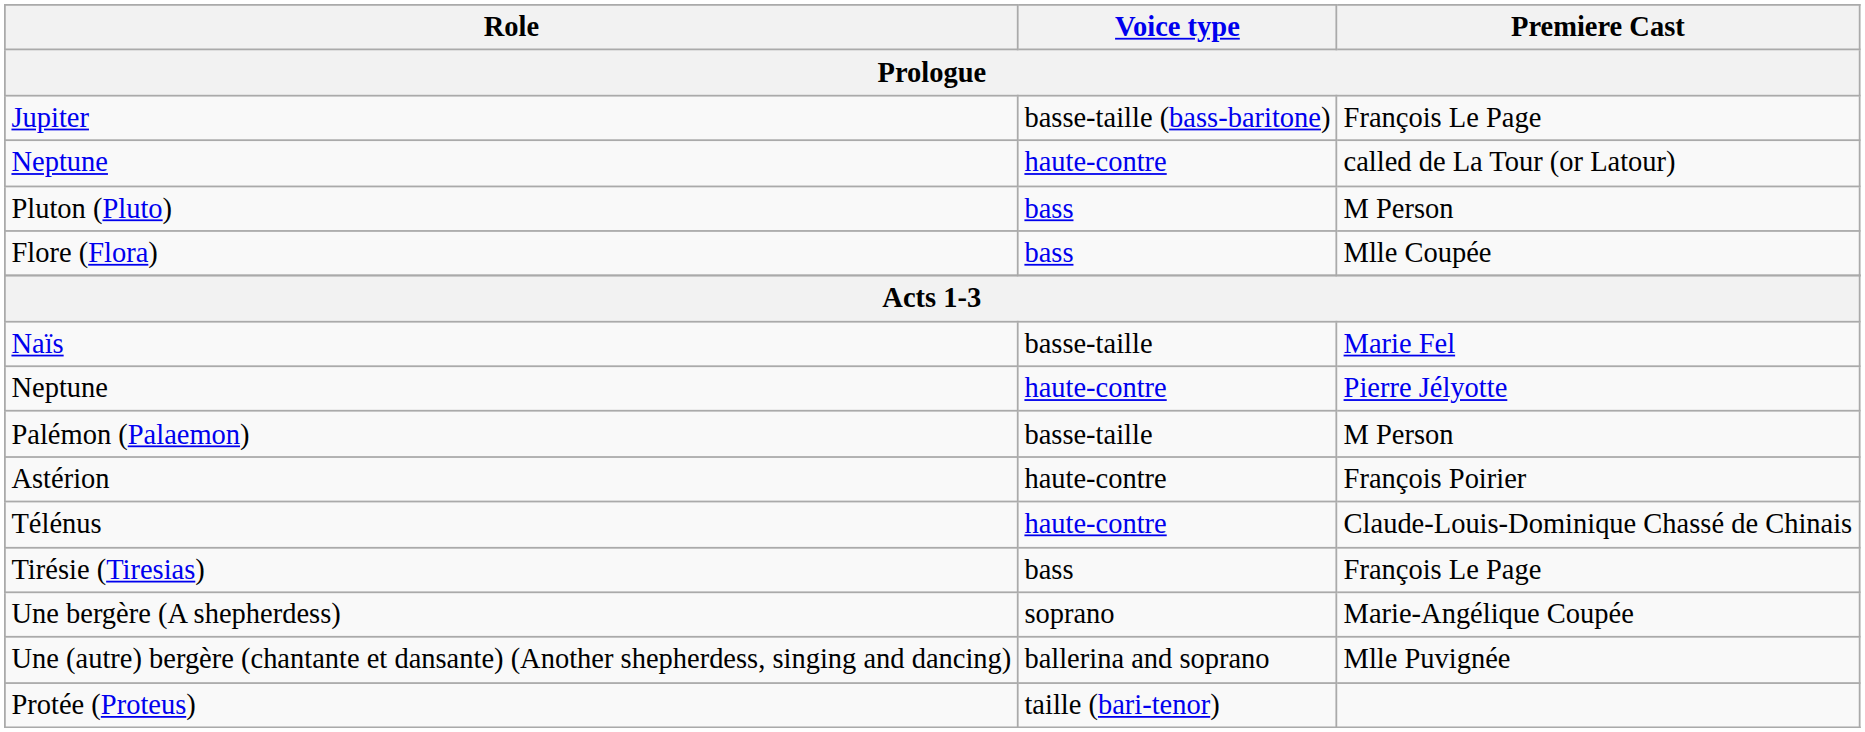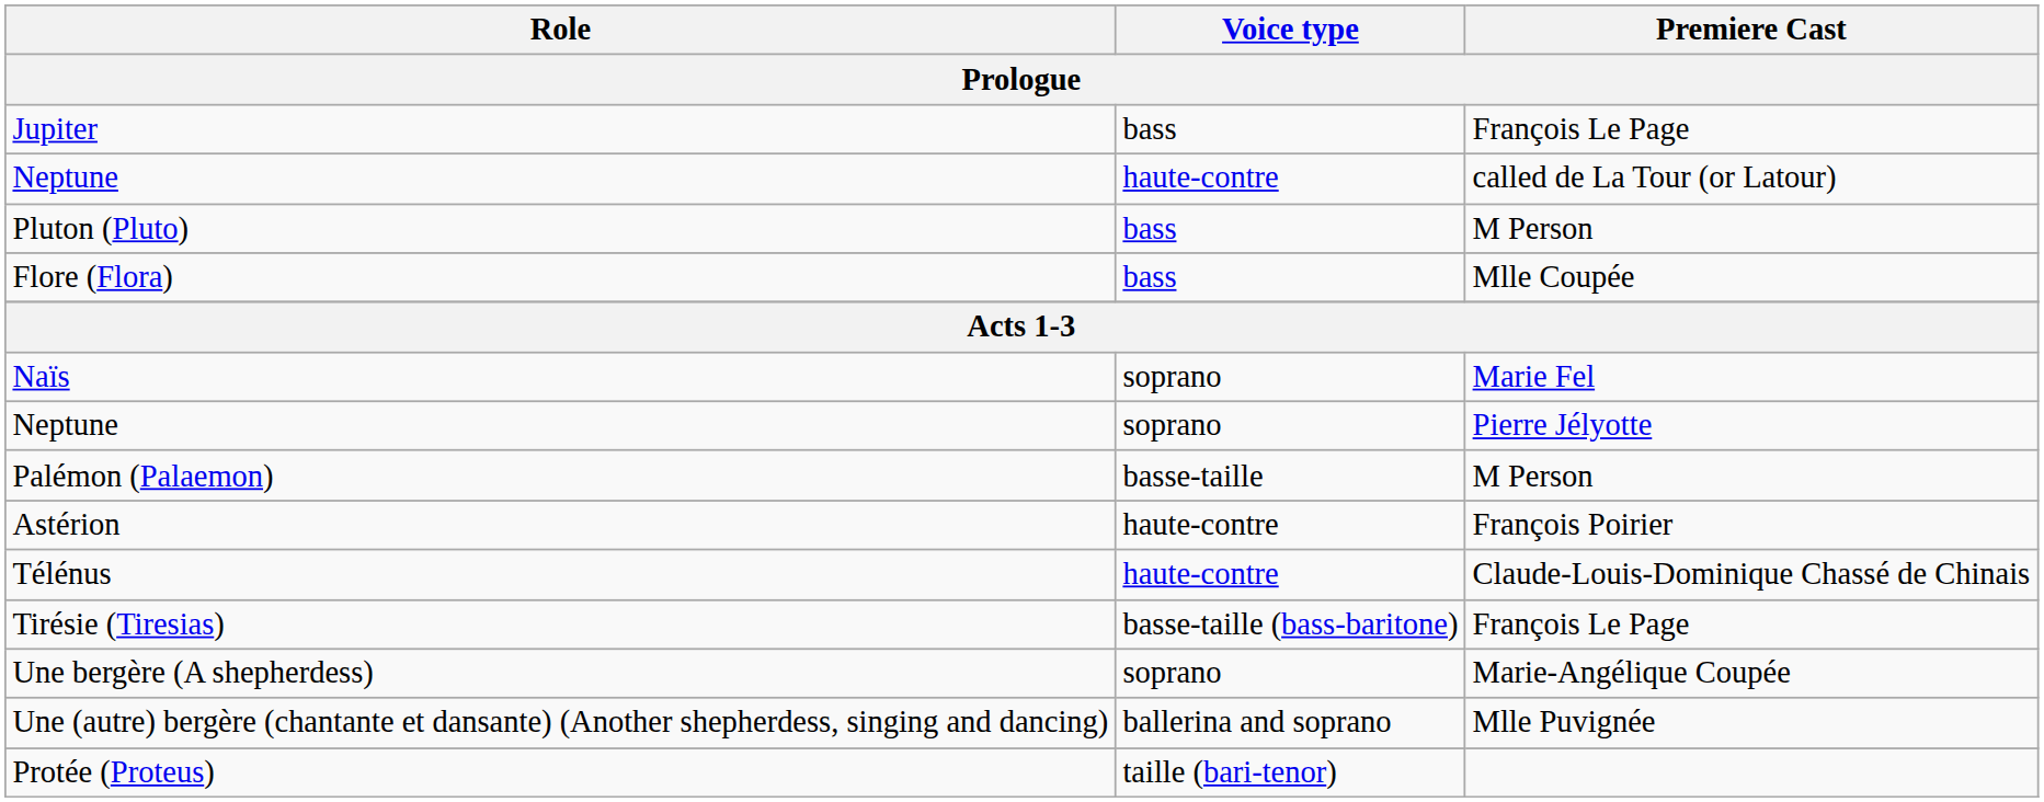 <table class="wikitable">
 <tr>
 <th>Role</th>
 <th><a href='#'>Voice type</a></th>
 <th>Premiere Cast</th>
 </tr>
 <tr>
 <th colspan="3">Prologue</th>
 </tr>
 <tr>
 <td><a href='#'>Jupiter</a></td>
-<td>basse-taille (<a href='#'>bass-baritone</a>)</td>
+<td>bass</td>
 <td>François Le Page</td>
 </tr>
 <tr>
 <td><a href='#'>Neptune</a></td>
 <td><a href='#'>haute-contre</a></td>
 <td> called de La Tour (or Latour)</td>
 </tr>
 <tr>
 <td>Pluton (<a href='#'>Pluto</a>)</td>
 <td><a href='#'>bass</a></td>
 <td>M Person</td>
 </tr>
 <tr>
 <td>Flore (<a href='#'>Flora</a>)</td>
 <td><a href='#'>bass</a></td>
 <td>Mlle Coupée</td>
 </tr>
 <tr>
 </tr>
 <tr>
 <th colspan="3">Acts 1-3</th>
 </tr>
 <tr>
 <td><a href='#'>Naïs</a></td>
-<td>basse-taille</td>
+<td>soprano</td>
 <td><a href='#'>Marie Fel</a></td>
 </tr>
 <tr>
 <td>Neptune</td>
-<td><a href='#'>haute-contre</a></td>
+<td>soprano</td>
 <td><a href='#'>Pierre Jélyotte</a></td>
 </tr>
 <tr>
 <td>Palémon (<a href='#'>Palaemon</a>)</td>
 <td>basse-taille</td>
 <td>M Person</td>
 </tr>
 <tr>
 <td>Astérion</td>
 <td>haute-contre</td>
 <td>François Poirier</td>
 </tr>
 <tr>
 <td>Télénus</td>
 <td><a href='#'>haute-contre</a></td>
 <td>Claude-Louis-Dominique Chassé de Chinais</td>
 </tr>
 <tr>
 <td>Tirésie (<a href='#'>Tiresias</a>)</td>
-<td>bass</td>
+<td>basse-taille (<a href='#'>bass-baritone</a>)</td>
 <td>François Le Page</td>
 </tr>
 <tr>
 <td>Une bergère (A shepherdess)</td>
 <td>soprano</td>
 <td>Marie-Angélique Coupée</td>
 </tr>
 <tr>
 <td>Une (autre) bergère (chantante et dansante) (Another shepherdess, singing and dancing)</td>
 <td>ballerina and soprano</td>
 <td>Mlle Puvignée</td>
 </tr>
 <tr>
 <td>Protée (<a href='#'>Proteus</a>)</td>
 <td>taille (<a href='#'>bari-tenor</a>)</td>
 <td></td>
 </tr>
 <tr>
 </tr>
 </table>
